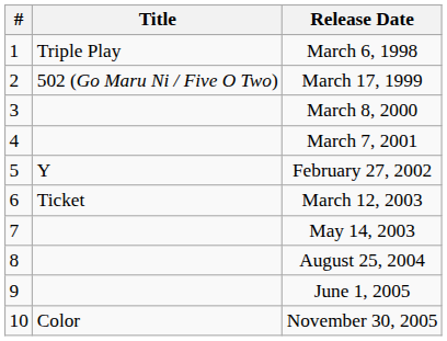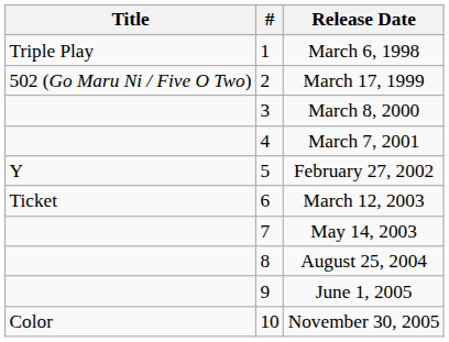 <table class="wikitable">
 <tr>
+<th>Title</th>
 <th>#</th>
-<th>Title</th>
 <th>Release Date</th>
 </tr>
 <tr>
+<td>Triple Play</td>
 <td>1</td>
-<td>Triple Play</td>
 <td align="center">March 6, 1998</td>
 </tr>
 <tr>
+<td>502 (<em>Go Maru Ni / Five O Two</em>)</td>
 <td>2</td>
-<td>502 (<em>Go Maru Ni / Five O Two</em>)</td>
 <td align="center">March 17, 1999</td>
 </tr>
 <tr>
+<td></td>
 <td>3</td>
-<td></td>
 <td align="center">March 8, 2000</td>
 </tr>
 <tr>
+<td></td>
 <td>4</td>
-<td></td>
 <td align="center">March 7, 2001</td>
 </tr>
 <tr>
+<td>Y</td>
 <td>5</td>
-<td>Y</td>
 <td align="center">February 27, 2002</td>
 </tr>
 <tr>
+<td>Ticket</td>
 <td>6</td>
-<td>Ticket</td>
 <td align="center">March 12, 2003</td>
 </tr>
 <tr>
+<td></td>
 <td>7</td>
-<td></td>
 <td align="center">May 14, 2003</td>
 </tr>
 <tr>
+<td></td>
 <td>8</td>
-<td></td>
 <td align="center">August 25, 2004</td>
 </tr>
 <tr>
+<td></td>
 <td>9</td>
-<td></td>
 <td align="center">June 1, 2005</td>
 </tr>
 <tr>
+<td>Color</td>
 <td>10</td>
-<td>Color</td>
 <td align="center">November 30, 2005</td>
 </tr>
 </table>
